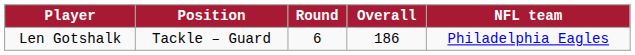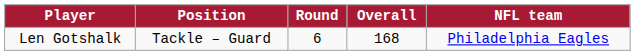 <table class="wikitable" width="65%">
 <tr align="center" style="background:#A81933;color:#FFFFFF;">
 <td><strong>Player</strong></td>
 <td><strong>Position</strong></td>
 <td><strong>Round</strong></td>
 <td><strong>Overall</strong></td>
 <td><strong>NFL team</strong></td>
 </tr>
 <tr align="center" bgcolor="">
 <td>Len Gotshalk</td>
 <td>Tackle – Guard</td>
 <td>6</td>
-<td>186</td>
+<td>168</td>
 <td><a href='#'>Philadelphia Eagles</a></td>
 </tr>
 </table>
